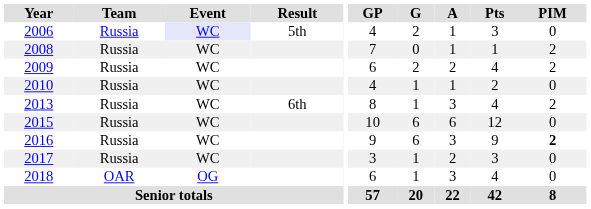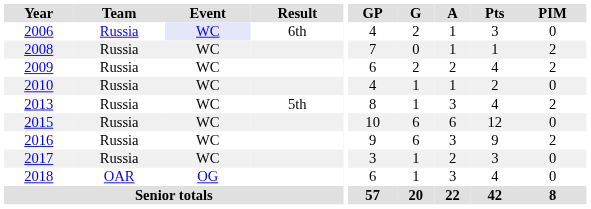 <table border="0" cellpadding="1" cellspacing="0" ID="Table3" style="text-align:center; width:40em">
 <tr ALIGN="center" bgcolor="#e0e0e0">
 <th>Year</th>
 <th>Team</th>
 <th>Event</th>
 <th>Result</th>
 <th rowspan="99" bgcolor="#ffffff"></th>
 <th>GP</th>
 <th>G</th>
 <th>A</th>
 <th>Pts</th>
 <th>PIM</th>
 </tr>
 <tr>
 <td><a href='#'>2006</a></td>
 <td><a href='#'>Russia</a></td>
 <td style="background: lavender;"><a href='#'>WC</a></td>
-<td>5th</td>
+<td>6th</td>
 <td>4</td>
 <td>2</td>
 <td>1</td>
 <td>3</td>
 <td>0</td>
 </tr>
 <tr bgcolor="#f0f0f0">
 <td><a href='#'>2008</a></td>
 <td>Russia</td>
 <td>WC</td>
 <td></td>
 <td>7</td>
 <td>0</td>
 <td>1</td>
 <td>1</td>
 <td>2</td>
 </tr>
 <tr>
 <td><a href='#'>2009</a></td>
 <td>Russia</td>
 <td>WC</td>
 <td></td>
 <td>6</td>
 <td>2</td>
 <td>2</td>
 <td>4</td>
 <td>2</td>
 </tr>
 <tr bgcolor="#f0f0f0">
 <td><a href='#'>2010</a></td>
 <td>Russia</td>
 <td>WC</td>
 <td></td>
 <td>4</td>
 <td>1</td>
 <td>1</td>
 <td>2</td>
 <td>0</td>
 </tr>
 <tr>
 <td><a href='#'>2013</a></td>
 <td>Russia</td>
 <td>WC</td>
-<td>6th</td>
+<td>5th</td>
 <td>8</td>
 <td>1</td>
 <td>3</td>
 <td>4</td>
 <td>2</td>
 </tr>
 <tr bgcolor="#f0f0f0">
 <td><a href='#'>2015</a></td>
 <td>Russia</td>
 <td>WC</td>
 <td></td>
 <td>10</td>
 <td>6</td>
 <td>6</td>
 <td>12</td>
 <td>0</td>
 </tr>
 <tr>
 <td><a href='#'>2016</a></td>
 <td>Russia</td>
 <td>WC</td>
 <td></td>
 <td>9</td>
 <td>6</td>
 <td>3</td>
 <td>9</td>
-<td><strong>2</strong></td>
+<td>2</td>
 </tr>
 <tr bgcolor="#f0f0f0">
 <td><a href='#'>2017</a></td>
 <td>Russia</td>
 <td>WC</td>
 <td></td>
 <td>3</td>
 <td>1</td>
 <td>2</td>
 <td>3</td>
 <td>0</td>
 </tr>
 <tr>
 <td><a href='#'>2018</a></td>
 <td><a href='#'>OAR</a></td>
 <td><a href='#'>OG</a></td>
 <td></td>
 <td>6</td>
 <td>1</td>
 <td>3</td>
 <td>4</td>
 <td>0</td>
 </tr>
 <tr bgcolor="#e0e0e0">
 <th colspan=4>Senior totals</th>
 <th>57</th>
 <th>20</th>
 <th>22</th>
 <th>42</th>
 <th>8</th>
 </tr>
 </table>
